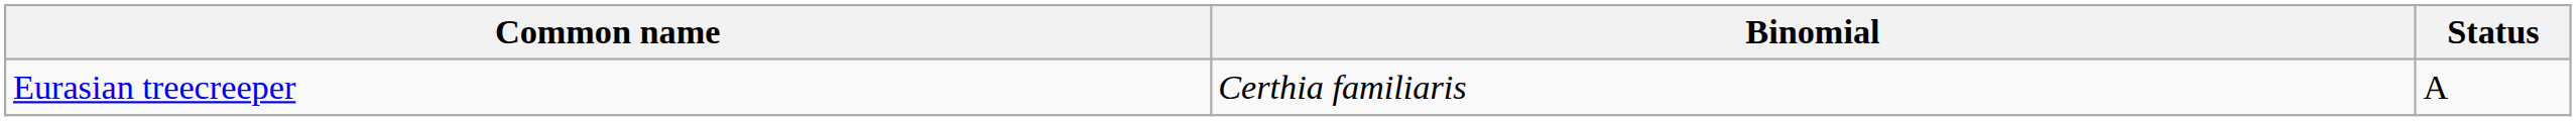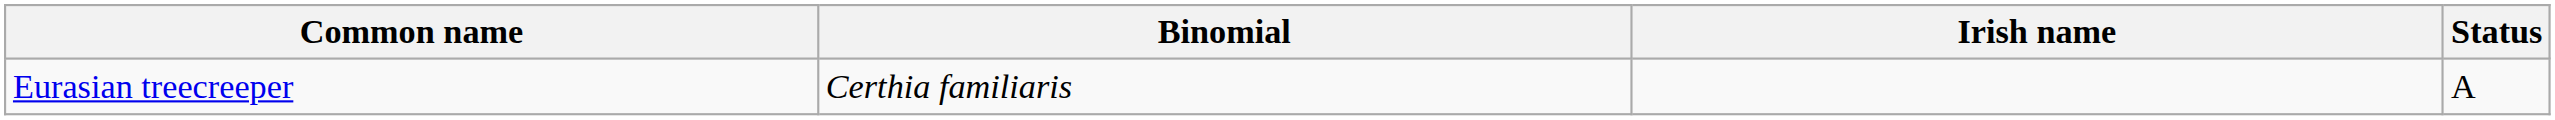 <table width=60% class="wikitable">
 <tr>
 <th width=32%>Common name</th>
 <th width=32%>Binomial</th>
+<th width=32%>Irish name</th>
 <th width=4%>Status</th>
 </tr>
 <tr>
 <td><a href='#'>Eurasian treecreeper</a></td>
 <td><em>Certhia familiaris</em></td>
+<td></td>
 <td>A</td>
 </tr>
 </table>
